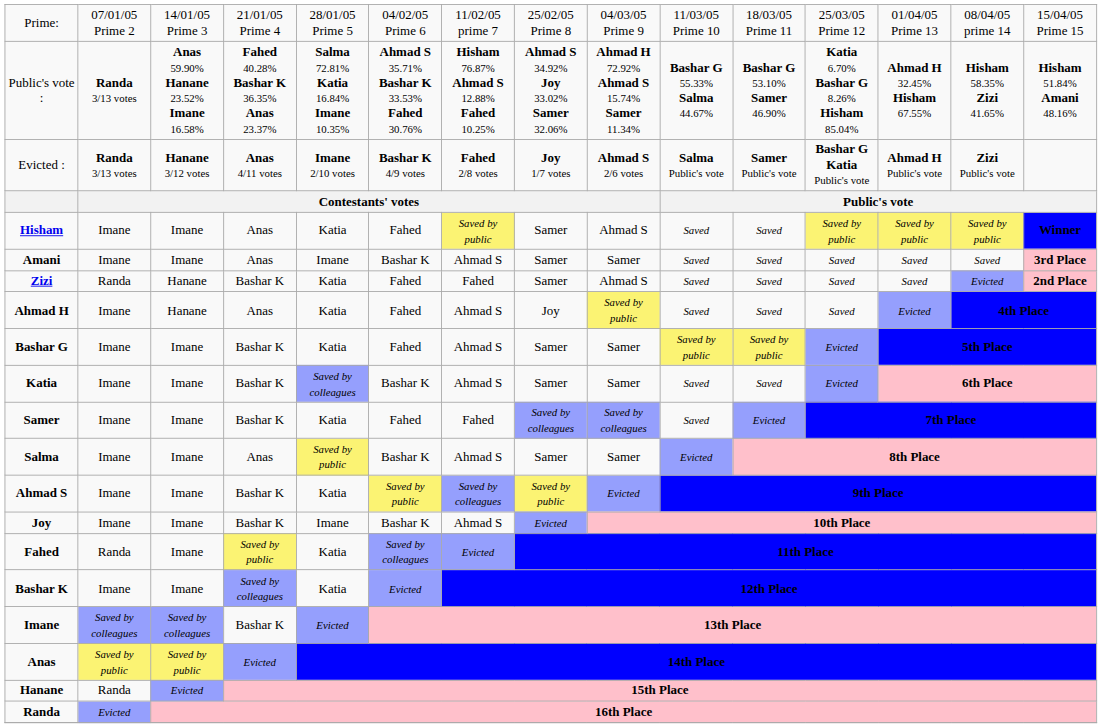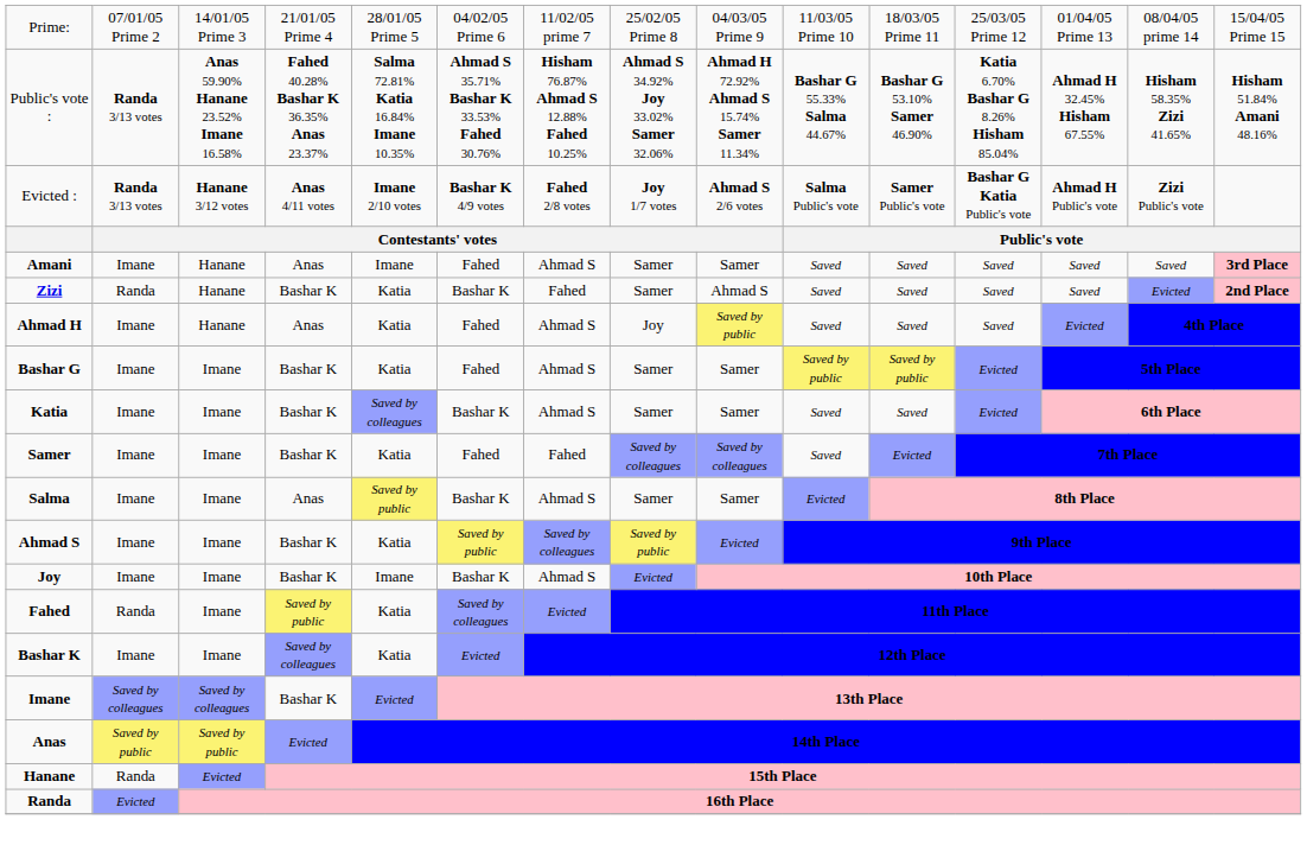 <table class="wikitable" style="font-size:90%; text-align:center; width: 96%; margin-left: auto;table-layout:fixed; margin-right: auto;">
 <tr>
 <td>Prime:</td>
 <td align="center">07/01/05 Prime 2</td>
 <td align="center">14/01/05 Prime 3</td>
 <td align="center">21/01/05 Prime 4</td>
 <td align="center">28/01/05 Prime 5</td>
 <td align="center">04/02/05 Prime 6</td>
 <td align="center">11/02/05 prime 7</td>
 <td align="center">25/02/05 Prime 8</td>
 <td align="center">04/03/05 Prime 9</td>
 <td align="center">11/03/05 Prime 10</td>
 <td align="center">18/03/05 Prime 11</td>
 <td align="center">25/03/05 Prime 12</td>
 <td align="center">01/04/05 Prime 13</td>
 <td align="center">08/04/05 prime 14</td>
 <td align="center">15/04/05 Prime 15</td>
 </tr>
 <tr>
 <td>Public's vote :</td>
 <td><strong>Randa</strong><br><small>3/13 votes</small></td>
 <td><strong>Anas</strong> <br> <small>59.90%</small> <br> <strong>Hanane</strong> <br> <small>23.52%</small> <br> <strong>Imane</strong> <br> <small>16.58%</small></td>
 <td><strong>Fahed</strong> <br> <small>40.28%</small> <br> <strong>Bashar K</strong> <br> <small>36.35%</small> <br> <strong>Anas</strong> <br> <small>23.37%</small></td>
 <td><strong>Salma</strong> <br> <small>72.81%</small> <br> <strong>Katia</strong> <br> <small>16.84%</small> <br> <strong>Imane</strong> <br> <small>10.35%</small></td>
 <td><strong>Ahmad S</strong> <br> <small>35.71%</small> <br> <strong>Bashar K</strong> <br> <small>33.53%</small> <br> <strong>Fahed</strong> <br> <small>30.76%</small></td>
 <td><strong>Hisham</strong> <br> <small>76.87%</small> <br> <strong>Ahmad S</strong> <br> <small>12.88%</small> <br> <strong>Fahed</strong> <br> <small>10.25%</small></td>
 <td><strong>Ahmad S</strong> <br> <small>34.92%</small> <br> <strong>Joy</strong> <br> <small>33.02%</small> <br> <strong>Samer</strong> <br> <small>32.06%</small></td>
 <td><strong>Ahmad H</strong> <br> <small>72.92%</small> <br> <strong>Ahmad S</strong> <br> <small>15.74%</small> <br> <strong>Samer</strong> <br> <small>11.34%</small></td>
 <td><strong>Bashar G</strong> <br> <small>55.33%</small> <br> <strong>Salma</strong> <br> <small>44.67%</small></td>
 <td><strong>Bashar G</strong> <br> <small>53.10%</small> <br> <strong>Samer</strong> <br> <small>46.90%</small></td>
 <td><strong>Katia</strong> <br> <small>6.70%</small> <br> <strong>Bashar G</strong> <br> <small>8.26%</small> <br> <strong>Hisham</strong> <br> <small>85.04%</small></td>
 <td><strong>Ahmad H</strong> <br> <small>32.45%</small> <br> <strong>Hisham</strong> <br> <small>67.55%</small></td>
 <td><strong>Hisham</strong> <br> <small>58.35%</small> <br> <strong>Zizi</strong> <br> <small>41.65%</small></td>
 <td><strong>Hisham</strong> <br> <small>51.84%</small> <br> <strong>Amani</strong> <br> <small>48.16%</small></td>
 </tr>
 <tr>
 <td>Evicted :</td>
 <td><strong>Randa</strong><br><small>3/13 votes</small></td>
 <td><strong>Hanane</strong><br><small>3/12 votes</small></td>
 <td><strong>Anas</strong><br><small>4/11 votes</small></td>
 <td><strong>Imane</strong><br><small>2/10 votes</small></td>
 <td><strong>Bashar K</strong><br><small>4/9 votes</small></td>
 <td><strong>Fahed</strong><br><small>2/8 votes</small></td>
 <td><strong>Joy</strong><br><small>1/7 votes</small></td>
 <td><strong>Ahmad S</strong><br><small>2/6 votes</small></td>
 <td><strong>Salma</strong><br><small>Public's vote</small></td>
 <td><strong>Samer</strong><br><small>Public's vote</small></td>
 <td><strong>Bashar G</strong><br><strong>Katia</strong><br><small>Public's vote</small></td>
 <td><strong>Ahmad H</strong><br><small>Public's vote</small></td>
 <td><strong>Zizi</strong><br><small>Public's vote</small></td>
 <td></td>
 </tr>
 <tr>
 <th></th>
 <th colspan="8" align="center">Contestants' votes</th>
 <th colspan="6" align="center">Public's vote</th>
 </tr>
 <tr>
-<td><strong><a href='#'>Hisham</a></strong></td>
-<td>Imane</td>
-<td>Imane</td>
-<td>Anas</td>
-<td>Katia</td>
-<td>Fahed</td>
-<td style="background:#FBF373"><small><em>Saved by public</em></small></td>
-<td>Samer</td>
-<td>Ahmad S</td>
-<td><small><em>Saved</em></small></td>
-<td><small><em>Saved</em></small></td>
-<td style="background:#FBF373"><small><em>Saved by public</em></small></td>
-<td style="background:#FBF373"><small><em>Saved by public</em></small></td>
-<td style="background:#FBF373"><small><em>Saved by public</em></small></td>
-<td bgcolor="blue" colspan="1"><strong>Winner</strong></td>
-</tr>
-<tr>
 <td><strong>Amani</strong></td>
 <td>Imane</td>
-<td>Imane</td>
+<td>Hanane</td>
 <td>Anas</td>
 <td>Imane</td>
-<td>Bashar K</td>
+<td>Fahed</td>
 <td>Ahmad S</td>
 <td>Samer</td>
 <td>Samer</td>
 <td><small><em>Saved</em></small></td>
 <td><small><em>Saved</em></small></td>
 <td><small><em>Saved</em></small></td>
 <td><small><em>Saved</em></small></td>
 <td><small><em>Saved</em></small></td>
 <td bgcolor="pink" colspan="1"><strong>3rd Place</strong></td>
 </tr>
 <tr>
 <td><strong><a href='#'>Zizi</a></strong></td>
 <td>Randa</td>
 <td>Hanane</td>
 <td>Bashar K</td>
 <td>Katia</td>
-<td>Fahed</td>
+<td>Bashar K</td>
 <td>Fahed</td>
 <td>Samer</td>
 <td>Ahmad S</td>
 <td><small><em>Saved</em></small></td>
 <td><small><em>Saved</em></small></td>
 <td><small><em>Saved</em></small></td>
 <td><small><em>Saved</em></small></td>
 <td style="background:#959FFD"><small><em>Evicted</em></small></td>
 <td bgcolor="pink" colspan="1"><strong>2nd Place</strong></td>
 </tr>
 <tr>
 <td><strong>Ahmad H</strong></td>
 <td>Imane</td>
 <td>Hanane</td>
 <td>Anas</td>
 <td>Katia</td>
 <td>Fahed</td>
 <td>Ahmad S</td>
 <td>Joy</td>
 <td style="background:#FBF373"><small><em>Saved by public</em></small></td>
 <td><small><em>Saved</em></small></td>
 <td><small><em>Saved</em></small></td>
 <td><small><em>Saved</em></small></td>
 <td style="background:#959FFD"><small><em>Evicted</em></small></td>
 <td bgcolor="blue" colspan="2"><strong>4th Place</strong></td>
 </tr>
 <tr>
 <td><strong>Bashar G</strong></td>
 <td>Imane</td>
 <td>Imane</td>
 <td>Bashar K</td>
 <td>Katia</td>
 <td>Fahed</td>
 <td>Ahmad S</td>
 <td>Samer</td>
 <td>Samer</td>
 <td style="background:#FBF373"><small><em>Saved by public</em></small></td>
 <td style="background:#FBF373"><small><em>Saved by public</em></small></td>
 <td style="background:#959FFD"><small><em>Evicted</em></small></td>
 <td bgcolor="blue" colspan="3"><strong>5th Place</strong></td>
 </tr>
 <tr>
 <td><strong>Katia</strong></td>
 <td>Imane</td>
 <td>Imane</td>
 <td>Bashar K</td>
 <td style="background:#959FFD"><small><em>Saved by colleagues</em></small></td>
 <td>Bashar K</td>
 <td>Ahmad S</td>
 <td>Samer</td>
 <td>Samer</td>
 <td><small><em>Saved</em></small></td>
 <td><small><em>Saved</em></small></td>
 <td style="background:#959FFD"><small><em>Evicted</em></small></td>
 <td bgcolor="pink" colspan="3"><strong>6th Place</strong></td>
 </tr>
 <tr>
 <td><strong>Samer</strong></td>
 <td>Imane</td>
 <td>Imane</td>
 <td>Bashar K</td>
 <td>Katia</td>
 <td>Fahed</td>
 <td>Fahed</td>
 <td style="background:#959FFD"><small><em>Saved by colleagues</em></small></td>
 <td style="background:#959FFD"><small><em>Saved by colleagues</em></small></td>
 <td><small><em>Saved</em></small></td>
 <td style="background:#959FFD"><small><em>Evicted</em></small></td>
 <td bgcolor="blue" colspan="4"><strong>7th Place</strong></td>
 </tr>
 <tr>
 <td><strong>Salma</strong></td>
 <td>Imane</td>
 <td>Imane</td>
 <td>Anas</td>
 <td style="background:#FBF373"><small><em>Saved by public</em></small></td>
 <td>Bashar K</td>
 <td>Ahmad S</td>
 <td>Samer</td>
 <td>Samer</td>
 <td style="background:#959FFD"><small><em>Evicted</em></small></td>
 <td bgcolor="pink" colspan="5"><strong>8th Place</strong></td>
 </tr>
 <tr>
 <td><strong>Ahmad S</strong></td>
 <td>Imane</td>
 <td>Imane</td>
 <td>Bashar K</td>
 <td>Katia</td>
 <td style="background:#FBF373"><small><em>Saved by public</em></small></td>
 <td style="background:#959FFD"><small><em>Saved by colleagues</em></small></td>
 <td style="background:#FBF373"><small><em>Saved by public</em></small></td>
 <td style="background:#959FFD"><small><em>Evicted</em></small></td>
 <td bgcolor="blue" colspan="6"><strong>9th Place</strong></td>
 </tr>
 <tr>
 <td><strong>Joy</strong></td>
 <td>Imane</td>
 <td>Imane</td>
 <td>Bashar K</td>
 <td>Imane</td>
 <td>Bashar K</td>
 <td>Ahmad S</td>
 <td style="background:#959FFD"><small><em>Evicted</em></small></td>
 <td bgcolor="pink" colspan="7"><strong>10th Place</strong></td>
 </tr>
 <tr>
 <td><strong>Fahed</strong></td>
 <td>Randa</td>
 <td>Imane</td>
 <td style="background:#FBF373"><small><em>Saved by public</em></small></td>
 <td>Katia</td>
 <td style="background:#959FFD"><small><em>Saved by colleagues</em></small></td>
 <td style="background:#959FFD"><small><em>Evicted</em></small></td>
 <td bgcolor="blue" colspan="8"><strong>11th Place</strong></td>
 </tr>
 <tr>
 <td><strong>Bashar K</strong></td>
 <td>Imane</td>
 <td>Imane</td>
 <td style="background:#959FFD"><small><em>Saved by colleagues</em></small></td>
 <td>Katia</td>
 <td style="background:#959FFD"><small><em>Evicted</em></small></td>
 <td bgcolor="blue" colspan="9"><strong>12th Place</strong></td>
 </tr>
 <tr>
 <td><strong>Imane</strong></td>
 <td style="background:#959FFD"><small><em>Saved by colleagues</em></small></td>
 <td style="background:#959FFD"><small><em>Saved by colleagues</em></small></td>
 <td>Bashar K</td>
 <td style="background:#959FFD"><small><em>Evicted</em></small></td>
 <td bgcolor="pink" colspan="10"><strong>13th Place</strong></td>
 </tr>
 <tr>
 <td><strong>Anas</strong></td>
 <td style="background:#FBF373"><small><em>Saved by public</em></small></td>
 <td style="background:#FBF373"><small><em>Saved by public</em></small></td>
 <td style="background:#959FFD"><small><em>Evicted</em></small></td>
 <td bgcolor="blue" colspan="11"><strong>14th Place</strong></td>
 </tr>
 <tr>
 <td><strong>Hanane</strong></td>
 <td>Randa</td>
 <td style="background:#959FFD"><small><em>Evicted</em></small></td>
 <td bgcolor="pink" colspan="12"><strong>15th Place</strong></td>
 </tr>
 <tr>
 <td><strong>Randa</strong></td>
 <td style="background:#959FFD"><small><em>Evicted</em></small></td>
 <td bgcolor="pink" colspan="13"><strong>16th Place</strong></td>
 </tr>
 <tr>
 </tr>
 </table>
